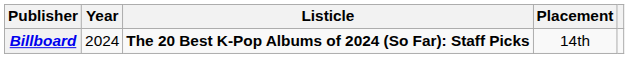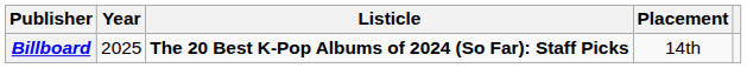 <table class="wikitable plainrowheaders sortable" style="text-align:center">
 <tr>
 <th scope="col">Publisher</th>
 <th scope="col">Year</th>
 <th scope="col">Listicle</th>
 <th scope="col">Placement</th>
 <th scope="col" class="unsortable"></th>
 </tr>
 <tr>
 <th scope="row"><em><a href='#'>Billboard</a></em></th>
-<td>2024</td>
+<td>2025</td>
 <td style="text-align:left"><strong>The 20 Best K-Pop Albums of 2024 (So Far): Staff Picks</strong></td>
 <td>14th</td>
 <td></td>
 </tr>
 </table>
